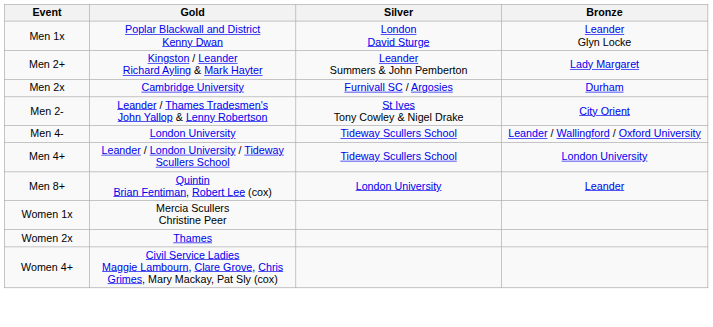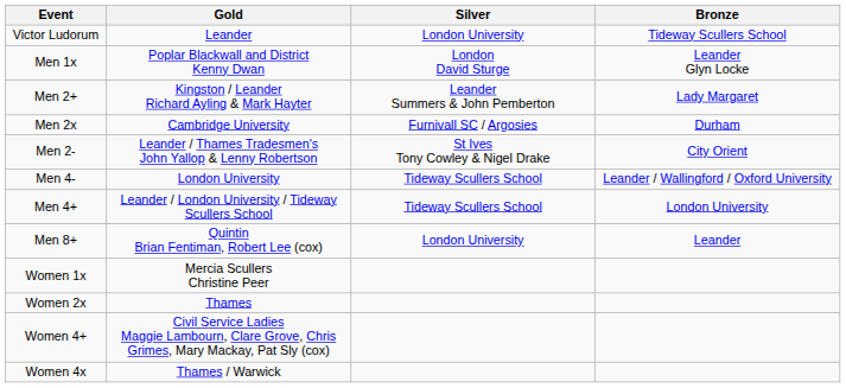 <table class="wikitable" style="text-align:center">
 <tr>
 <th width=120>Event</th>
 <th width=300>Gold</th>
 <th width=300>Silver</th>
 <th width=300>Bronze</th>
+</tr>
+<tr>
+<td>Victor Ludorum</td>
+<td><a href='#'>Leander</a></td>
+<td><a href='#'>London University</a></td>
+<td><a href='#'>Tideway Scullers School</a></td>
 </tr>
 <tr>
 <td>Men 1x</td>
 <td><a href='#'>Poplar Blackwall and District</a> <br> <a href='#'>Kenny Dwan</a></td>
 <td><a href='#'>London</a><br><a href='#'>David Sturge</a></td>
 <td><a href='#'>Leander</a> <br>Glyn Locke</td>
 </tr>
 <tr>
 <td>Men 2+</td>
 <td><a href='#'>Kingston</a> / <a href='#'>Leander</a> <br><a href='#'>Richard Ayling</a> & <a href='#'>Mark Hayter</a></td>
 <td><a href='#'>Leander</a> <br> Summers & John Pemberton</td>
 <td><a href='#'>Lady Margaret</a></td>
 </tr>
 <tr>
 <td>Men 2x</td>
 <td><a href='#'>Cambridge University</a></td>
 <td><a href='#'>Furnivall SC</a> / <a href='#'>Argosies</a></td>
 <td><a href='#'>Durham</a></td>
 </tr>
 <tr>
 <td>Men 2-</td>
 <td><a href='#'>Leander</a> / <a href='#'>Thames Tradesmen's</a> <br><a href='#'>John Yallop</a> & <a href='#'>Lenny Robertson</a></td>
 <td><a href='#'>St Ives</a>  <br>Tony Cowley & Nigel Drake</td>
 <td><a href='#'>City Orient</a></td>
 </tr>
 <tr>
 <td>Men 4-</td>
 <td><a href='#'>London University</a></td>
 <td><a href='#'>Tideway Scullers School</a></td>
 <td><a href='#'>Leander</a> / <a href='#'>Wallingford</a> / <a href='#'>Oxford University</a></td>
 </tr>
 <tr>
 <td>Men 4+</td>
 <td><a href='#'>Leander</a> / <a href='#'>London University</a> / <a href='#'>Tideway Scullers School</a></td>
 <td><a href='#'>Tideway Scullers School</a></td>
 <td><a href='#'>London University</a></td>
 </tr>
 <tr>
 <td>Men 8+</td>
 <td><a href='#'>Quintin</a> <br><a href='#'>Brian Fentiman</a>, <a href='#'>Robert Lee</a> (cox)</td>
 <td><a href='#'>London University</a></td>
 <td><a href='#'>Leander</a></td>
 </tr>
 <tr>
 <td>Women 1x</td>
 <td>Mercia Scullers <br>Christine Peer</td>
 <td></td>
 <td></td>
 </tr>
 <tr>
 <td>Women 2x</td>
 <td><a href='#'>Thames</a></td>
 <td></td>
 <td></td>
 </tr>
 <tr>
 <td>Women 4+</td>
 <td><a href='#'>Civil Service Ladies</a><br> <a href='#'>Maggie Lambourn</a>, <a href='#'>Clare Grove</a>, <a href='#'>Chris Grimes</a>, Mary Mackay, Pat Sly (cox)</td>
 <td></td>
 <td></td>
 </tr>
+<tr>
+<td>Women 4x</td>
+<td><a href='#'>Thames</a> / Warwick</td>
+<td></td>
+<td></td>
+</tr>
 </table>
